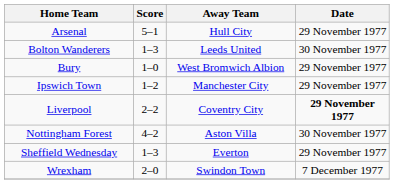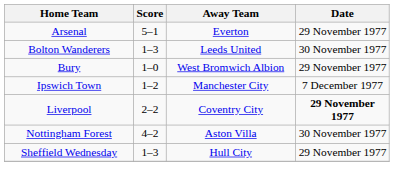 <table class="wikitable" style="text-align:center;">
 <tr>
 <th width=175>Home Team</th>
 <th width=20>Score</th>
 <th width=175>Away Team</th>
 <th width=125>Date</th>
 </tr>
 <tr>
 <td><a href='#'>Arsenal</a></td>
 <td>5–1</td>
-<td><a href='#'>Hull City</a></td>
+<td><a href='#'>Everton</a></td>
 <td>29 November 1977</td>
 </tr>
 <tr>
 <td><a href='#'>Bolton Wanderers</a></td>
 <td>1–3</td>
 <td><a href='#'>Leeds United</a></td>
 <td>30 November 1977</td>
 </tr>
 <tr>
 <td><a href='#'>Bury</a></td>
 <td>1–0</td>
 <td><a href='#'>West Bromwich Albion</a></td>
 <td>29 November 1977</td>
 </tr>
 <tr>
 <td><a href='#'>Ipswich Town</a></td>
 <td>1–2</td>
 <td><a href='#'>Manchester City</a></td>
-<td>29 November 1977</td>
+<td>7 December 1977</td>
 </tr>
 <tr>
 <td><a href='#'>Liverpool</a></td>
 <td>2–2</td>
 <td><a href='#'>Coventry City</a></td>
 <td><strong>29 November 1977</strong></td>
 </tr>
 <tr>
 <td><a href='#'>Nottingham Forest</a></td>
 <td>4–2</td>
 <td><a href='#'>Aston Villa</a></td>
 <td>30 November 1977</td>
 </tr>
 <tr>
 <td><a href='#'>Sheffield Wednesday</a></td>
 <td>1–3</td>
-<td><a href='#'>Everton</a></td>
+<td><a href='#'>Hull City</a></td>
 <td>29 November 1977</td>
-</tr>
-<tr>
-<td><a href='#'>Wrexham</a></td>
-<td>2–0</td>
-<td><a href='#'>Swindon Town</a></td>
-<td>7 December 1977</td>
 </tr>
 <tr>
 </tr>
 </table>
